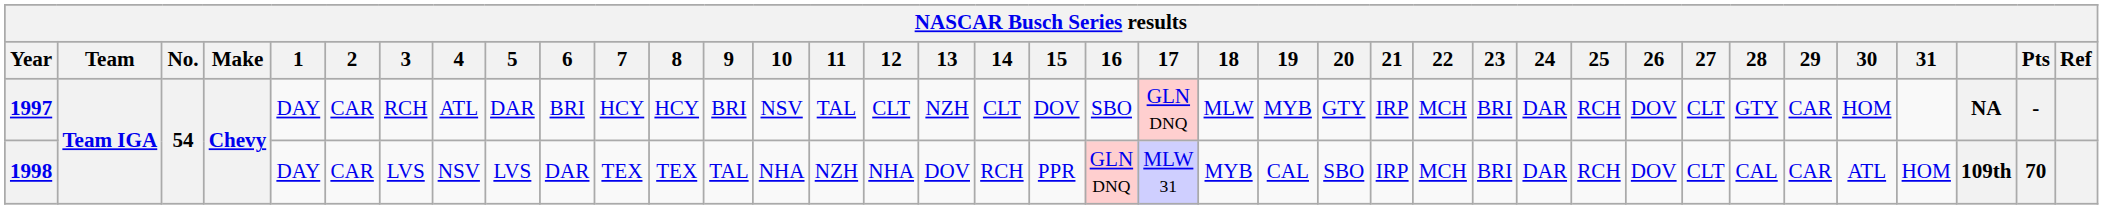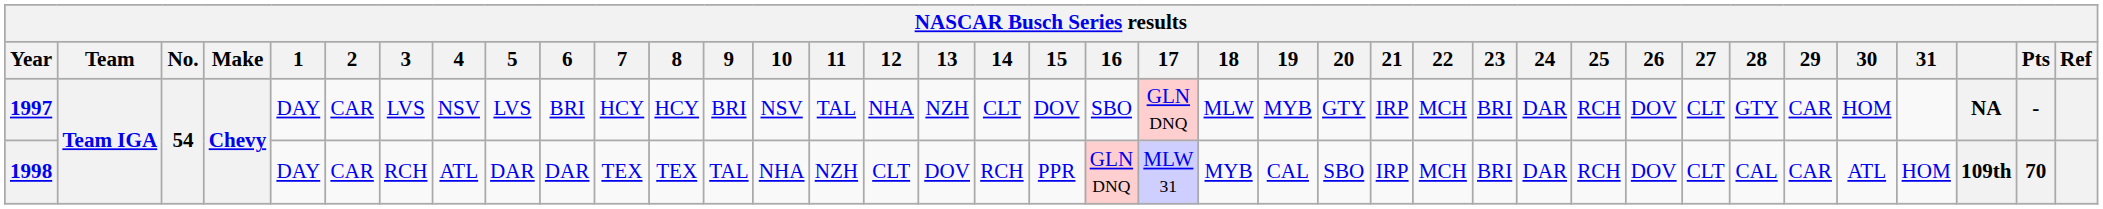 <table class="wikitable" style="text-align:center; font-size:75%">
 <tr>
 <th colspan=42><a href='#'>NASCAR Busch Series</a> results</th>
 </tr>
 <tr>
 <th>Year</th>
 <th>Team</th>
 <th>No.</th>
 <th>Make</th>
 <th>1</th>
 <th>2</th>
 <th>3</th>
 <th>4</th>
 <th>5</th>
 <th>6</th>
 <th>7</th>
 <th>8</th>
 <th>9</th>
 <th>10</th>
 <th>11</th>
 <th>12</th>
 <th>13</th>
 <th>14</th>
 <th>15</th>
 <th>16</th>
 <th>17</th>
 <th>18</th>
 <th>19</th>
 <th>20</th>
 <th>21</th>
 <th>22</th>
 <th>23</th>
 <th>24</th>
 <th>25</th>
 <th>26</th>
 <th>27</th>
 <th>28</th>
 <th>29</th>
 <th>30</th>
 <th>31</th>
 <th></th>
 <th>Pts</th>
 <th>Ref</th>
 </tr>
 <tr>
 <th><a href='#'>1997</a></th>
 <th rowspan=2><a href='#'>Team IGA</a></th>
 <th rowspan=2>54</th>
 <th rowspan=2><a href='#'>Chevy</a></th>
 <td><a href='#'>DAY</a></td>
 <td><a href='#'>CAR</a></td>
-<td><a href='#'>RCH</a></td>
-<td><a href='#'>ATL</a></td>
-<td><a href='#'>DAR</a></td>
+<td><a href='#'>LVS</a></td>
+<td><a href='#'>NSV</a></td>
+<td><a href='#'>LVS</a></td>
 <td><a href='#'>BRI</a></td>
 <td><a href='#'>HCY</a></td>
 <td><a href='#'>HCY</a></td>
 <td><a href='#'>BRI</a></td>
 <td><a href='#'>NSV</a></td>
 <td><a href='#'>TAL</a></td>
-<td><a href='#'>CLT</a></td>
+<td><a href='#'>NHA</a></td>
 <td><a href='#'>NZH</a></td>
 <td><a href='#'>CLT</a></td>
 <td><a href='#'>DOV</a></td>
 <td><a href='#'>SBO</a></td>
 <td style="background:#FFCFCF;"><a href='#'>GLN</a><br><small>DNQ</small></td>
 <td><a href='#'>MLW</a></td>
 <td><a href='#'>MYB</a></td>
 <td><a href='#'>GTY</a></td>
 <td><a href='#'>IRP</a></td>
 <td><a href='#'>MCH</a></td>
 <td><a href='#'>BRI</a></td>
 <td><a href='#'>DAR</a></td>
 <td><a href='#'>RCH</a></td>
 <td><a href='#'>DOV</a></td>
 <td><a href='#'>CLT</a></td>
 <td><a href='#'>GTY</a></td>
 <td><a href='#'>CAR</a></td>
 <td><a href='#'>HOM</a></td>
 <td></td>
 <th>NA</th>
 <th>-</th>
 <th></th>
 </tr>
 <tr>
 <th><a href='#'>1998</a></th>
 <td><a href='#'>DAY</a></td>
 <td><a href='#'>CAR</a></td>
-<td><a href='#'>LVS</a></td>
-<td><a href='#'>NSV</a></td>
-<td><a href='#'>LVS</a></td>
+<td><a href='#'>RCH</a></td>
+<td><a href='#'>ATL</a></td>
+<td><a href='#'>DAR</a></td>
 <td><a href='#'>DAR</a></td>
 <td><a href='#'>TEX</a></td>
 <td><a href='#'>TEX</a></td>
 <td><a href='#'>TAL</a></td>
 <td><a href='#'>NHA</a></td>
 <td><a href='#'>NZH</a></td>
-<td><a href='#'>NHA</a></td>
+<td><a href='#'>CLT</a></td>
 <td><a href='#'>DOV</a></td>
 <td><a href='#'>RCH</a></td>
 <td><a href='#'>PPR</a></td>
 <td style="background:#FFCFCF;"><a href='#'>GLN</a><br><small>DNQ</small></td>
 <td style="background:#CFCFFF;"><a href='#'>MLW</a><br><small>31</small></td>
 <td><a href='#'>MYB</a></td>
 <td><a href='#'>CAL</a></td>
 <td><a href='#'>SBO</a></td>
 <td><a href='#'>IRP</a></td>
 <td><a href='#'>MCH</a></td>
 <td><a href='#'>BRI</a></td>
 <td><a href='#'>DAR</a></td>
 <td><a href='#'>RCH</a></td>
 <td><a href='#'>DOV</a></td>
 <td><a href='#'>CLT</a></td>
 <td><a href='#'>CAL</a></td>
 <td><a href='#'>CAR</a></td>
 <td><a href='#'>ATL</a></td>
 <td><a href='#'>HOM</a></td>
 <th>109th</th>
 <th>70</th>
 <th></th>
 </tr>
 </table>
